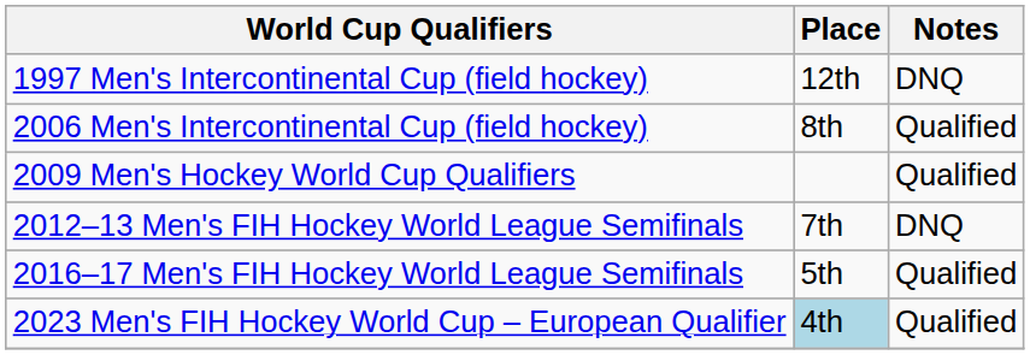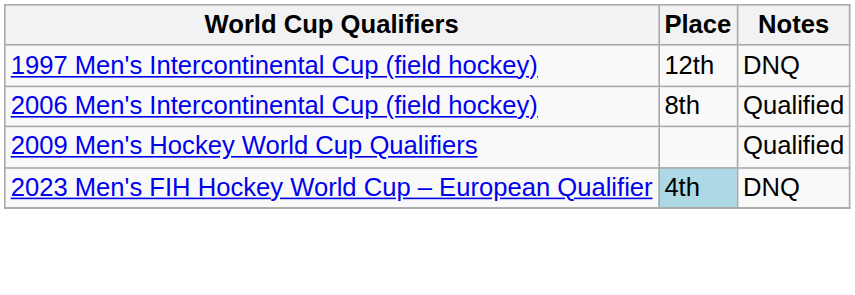 <table class="wikitable collapsible">
 <tr>
 <th>World Cup Qualifiers</th>
 <th>Place</th>
 <th>Notes</th>
 </tr>
 <tr>
 <td><a href='#'>1997 Men's Intercontinental Cup (field hockey)</a></td>
 <td>12th</td>
 <td>DNQ</td>
 </tr>
 <tr>
 <td><a href='#'>2006 Men's Intercontinental Cup (field hockey)</a></td>
 <td>8th</td>
 <td>Qualified</td>
 </tr>
 <tr>
 <td><a href='#'>2009 Men's Hockey World Cup Qualifiers</a></td>
 <td></td>
 <td>Qualified</td>
 </tr>
 <tr>
-<td><a href='#'>2012–13 Men's FIH Hockey World League Semifinals</a></td>
-<td>7th</td>
-<td>DNQ</td>
-</tr>
-<tr>
-<td><a href='#'>2016–17 Men's FIH Hockey World League Semifinals</a></td>
-<td>5th</td>
-<td>Qualified</td>
-</tr>
-<tr>
 <td><a href='#'>2023 Men's FIH Hockey World Cup – European Qualifier</a></td>
 <td style="background: lightblue;">4th</td>
-<td>Qualified</td>
+<td>DNQ</td>
 </tr>
 <tr>
 </tr>
 </table>
